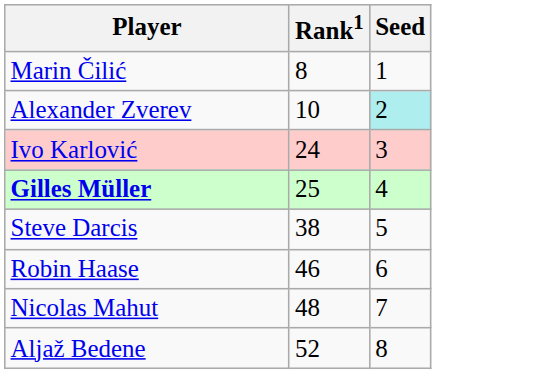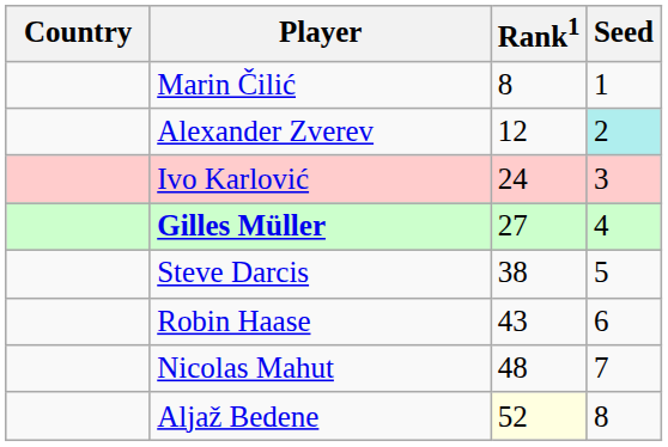 <table class="wikitable" border="1">
 <tr>
+<th width="70">Country</th>
 <th width="175">Player</th>
 <th>Rank<sup>1</sup></th>
 <th>Seed</th>
 </tr>
 <tr>
+<td></td>
 <td><a href='#'>Marin Čilić</a></td>
 <td>8</td>
 <td>1</td>
 </tr>
 <tr>
+<td></td>
 <td><a href='#'>Alexander Zverev</a></td>
-<td>10</td>
+<td>12</td>
 <td style="background: paleturquoise;">2</td>
 </tr>
 <tr style="background:#fcc;">
+<td></td>
 <td><a href='#'>Ivo Karlović</a></td>
 <td>24</td>
 <td>3</td>
 </tr>
 <tr style="background:#cfc;">
+<td></td>
 <td><strong><a href='#'>Gilles Müller</a></strong></td>
-<td>25</td>
+<td>27</td>
 <td>4</td>
 </tr>
 <tr>
+<td></td>
 <td><a href='#'>Steve Darcis</a></td>
 <td>38</td>
 <td>5</td>
 </tr>
 <tr>
+<td></td>
 <td><a href='#'>Robin Haase</a></td>
-<td>46</td>
+<td>43</td>
 <td>6</td>
 </tr>
 <tr>
+<td></td>
 <td><a href='#'>Nicolas Mahut</a></td>
 <td>48</td>
 <td>7</td>
 </tr>
 <tr>
+<td></td>
 <td><a href='#'>Aljaž Bedene</a></td>
-<td>52</td>
+<td style="background: lightyellow;">52</td>
 <td>8</td>
 </tr>
 </table>
